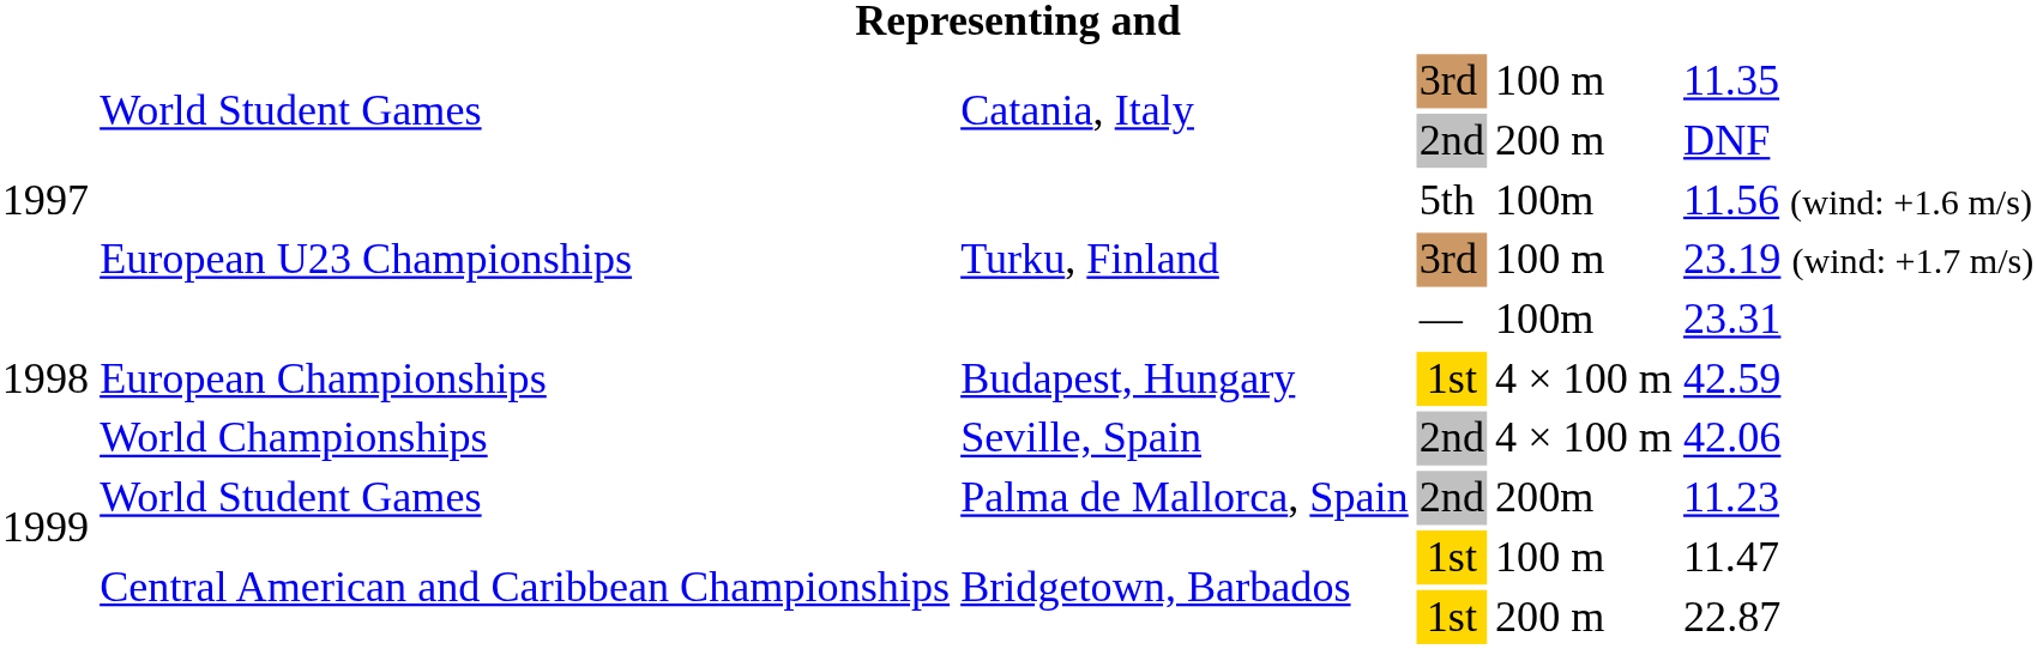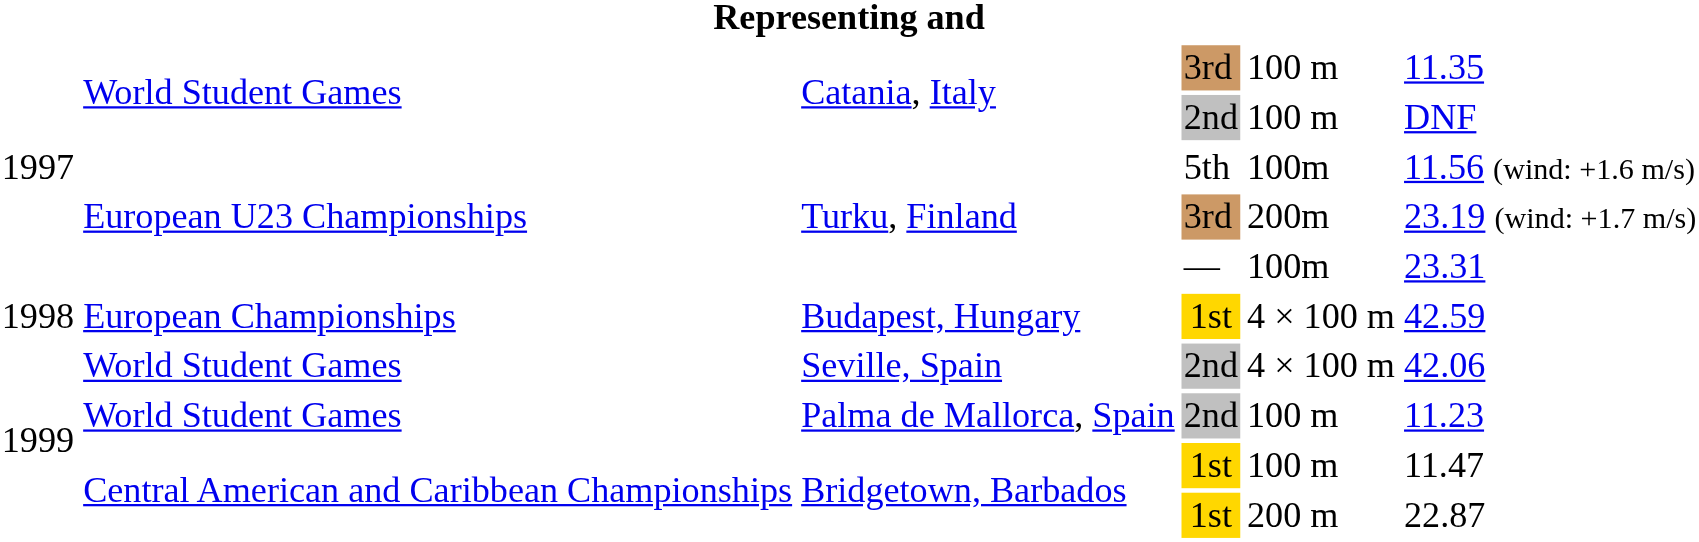 <table>
 <tr>
 <th colspan="6">Representing  and </th>
 </tr>
 <tr>
 <td rowspan=5>1997</td>
 <td rowspan=2><a href='#'>World Student Games</a></td>
 <td rowspan=2><a href='#'>Catania</a>, <a href='#'>Italy</a></td>
 <td bgcolor="cc9966">3rd</td>
 <td>100 m</td>
 <td><a href='#'>11.35</a></td>
 </tr>
 <tr>
 <td bgcolor="silver">2nd</td>
-<td>200 m</td>
+<td>100 m</td>
 <td><a href='#'>DNF</a></td>
 </tr>
 <tr>
 <td rowspan=3><a href='#'>European U23 Championships</a></td>
 <td rowspan=3><a href='#'>Turku</a>, <a href='#'>Finland</a></td>
 <td>5th</td>
 <td>100m</td>
 <td><a href='#'>11.56</a> <small>(wind: +1.6 m/s)</small></td>
 </tr>
 <tr>
 <td bgcolor="cc9966">3rd</td>
-<td>100 m</td>
+<td>200m</td>
 <td><a href='#'>23.19</a> <small>(wind: +1.7 m/s)</small></td>
 </tr>
 <tr>
 <td>—</td>
 <td>100m</td>
 <td><a href='#'>23.31</a></td>
 </tr>
 <tr>
 <td>1998</td>
 <td><a href='#'>European Championships</a></td>
 <td><a href='#'>Budapest, Hungary</a></td>
 <td bgcolor="gold" align="center">1st</td>
 <td>4 × 100 m</td>
 <td><a href='#'>42.59</a></td>
 </tr>
 <tr>
 <td rowspan=4>1999</td>
-<td><a href='#'>World Championships</a></td>
+<td><a href='#'>World Student Games</a></td>
 <td><a href='#'>Seville, Spain</a></td>
 <td bgcolor="silver" align="center">2nd</td>
 <td>4 × 100 m</td>
 <td><a href='#'>42.06</a></td>
 </tr>
 <tr>
 <td><a href='#'>World Student Games</a></td>
 <td><a href='#'>Palma de Mallorca</a>, <a href='#'>Spain</a></td>
 <td bgcolor="silver" align="center">2nd</td>
-<td>200m</td>
+<td>100 m</td>
 <td><a href='#'>11.23</a></td>
 </tr>
 <tr>
 <td rowspan=2><a href='#'>Central American and Caribbean Championships</a></td>
 <td rowspan=2><a href='#'>Bridgetown, Barbados</a></td>
 <td bgcolor="gold" align="center">1st</td>
 <td>100 m</td>
 <td>11.47</td>
 </tr>
 <tr>
 <td bgcolor="gold" align="center">1st</td>
 <td>200 m</td>
 <td>22.87</td>
 </tr>
 </table>
